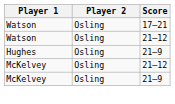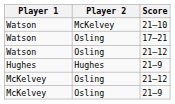 <table class="wikitable">
 <tr>
 <th width=100>Player 1</th>
 <th width=100>Player 2</th>
 <th width=40>Score</th>
+</tr>
+<tr>
+<td>Watson</td>
+<td>McKelvey</td>
+<td>21–10</td>
 </tr>
 <tr>
 <td>Watson</td>
 <td>Osling</td>
 <td>17–21</td>
 </tr>
 <tr>
 <td>Watson</td>
 <td>Osling</td>
 <td>21–12</td>
 </tr>
 <tr>
 <td>Hughes</td>
-<td>Osling</td>
+<td>Hughes</td>
 <td>21–9</td>
 </tr>
 <tr>
 <td>McKelvey</td>
 <td>Osling</td>
 <td>21–12</td>
 </tr>
 <tr>
 <td>McKelvey</td>
 <td>Osling</td>
 <td>21–9</td>
 </tr>
 </table>
